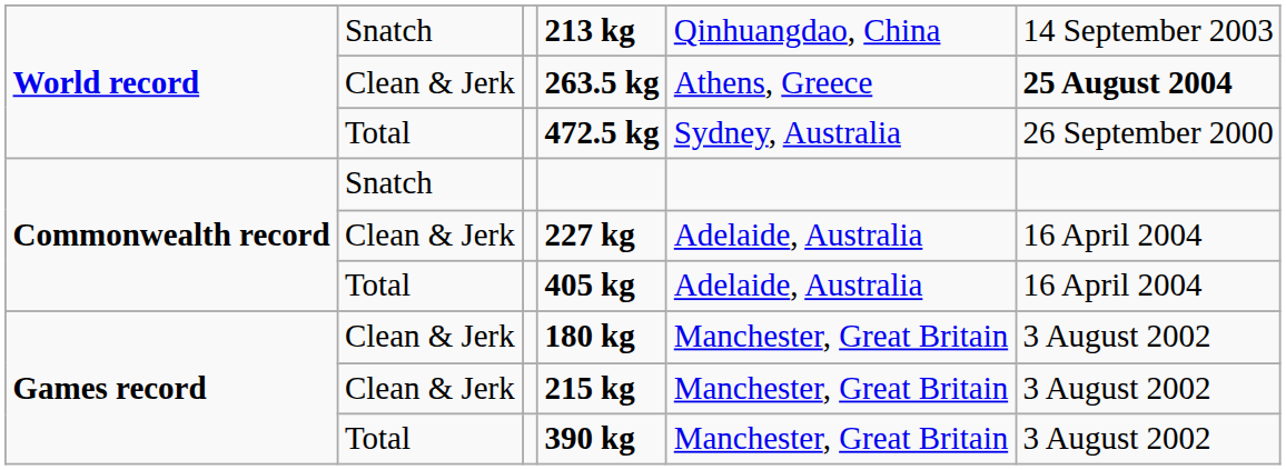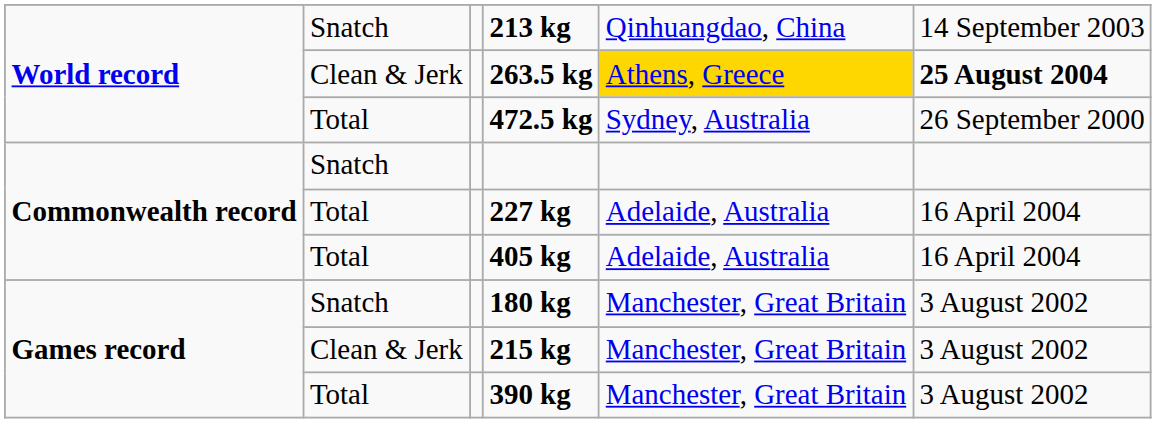 <table class="wikitable">
 <tr>
 <td rowspan=3><strong><a href='#'>World record</a></strong></td>
 <td>Snatch</td>
 <td></td>
 <td><strong>213 kg</strong></td>
 <td><a href='#'>Qinhuangdao</a>, <a href='#'>China</a></td>
 <td>14 September 2003</td>
 </tr>
 <tr>
 <td>Clean & Jerk</td>
 <td></td>
 <td><strong>263.5 kg</strong></td>
-<td><a href='#'>Athens</a>, <a href='#'>Greece</a></td>
+<td style="background: gold;"><a href='#'>Athens</a>, <a href='#'>Greece</a></td>
 <td><strong>25 August 2004</strong></td>
 </tr>
 <tr>
 <td>Total</td>
 <td></td>
 <td><strong>472.5 kg</strong></td>
 <td><a href='#'>Sydney</a>, <a href='#'>Australia</a></td>
 <td>26 September 2000</td>
 </tr>
 <tr>
 <td rowspan=3><strong>Commonwealth record</strong></td>
 <td>Snatch</td>
 <td></td>
 <td></td>
 <td></td>
 <td></td>
 </tr>
 <tr>
-<td>Clean & Jerk</td>
+<td>Total</td>
 <td></td>
 <td><strong>227 kg</strong></td>
 <td><a href='#'>Adelaide</a>, <a href='#'>Australia</a></td>
 <td>16 April 2004</td>
 </tr>
 <tr>
 <td>Total</td>
 <td></td>
 <td><strong>405 kg</strong></td>
 <td><a href='#'>Adelaide</a>, <a href='#'>Australia</a></td>
 <td>16 April 2004</td>
 </tr>
 <tr>
 <td rowspan=3><strong>Games record</strong></td>
-<td>Clean & Jerk</td>
+<td>Snatch</td>
 <td></td>
 <td><strong>180 kg</strong></td>
 <td><a href='#'>Manchester</a>, <a href='#'>Great Britain</a></td>
 <td>3 August 2002</td>
 </tr>
 <tr>
 <td>Clean & Jerk</td>
 <td></td>
 <td><strong>215 kg</strong></td>
 <td><a href='#'>Manchester</a>, <a href='#'>Great Britain</a></td>
 <td>3 August 2002</td>
 </tr>
 <tr>
 <td>Total</td>
 <td></td>
 <td><strong>390 kg</strong></td>
 <td><a href='#'>Manchester</a>, <a href='#'>Great Britain</a></td>
 <td>3 August 2002</td>
 </tr>
 </table>
